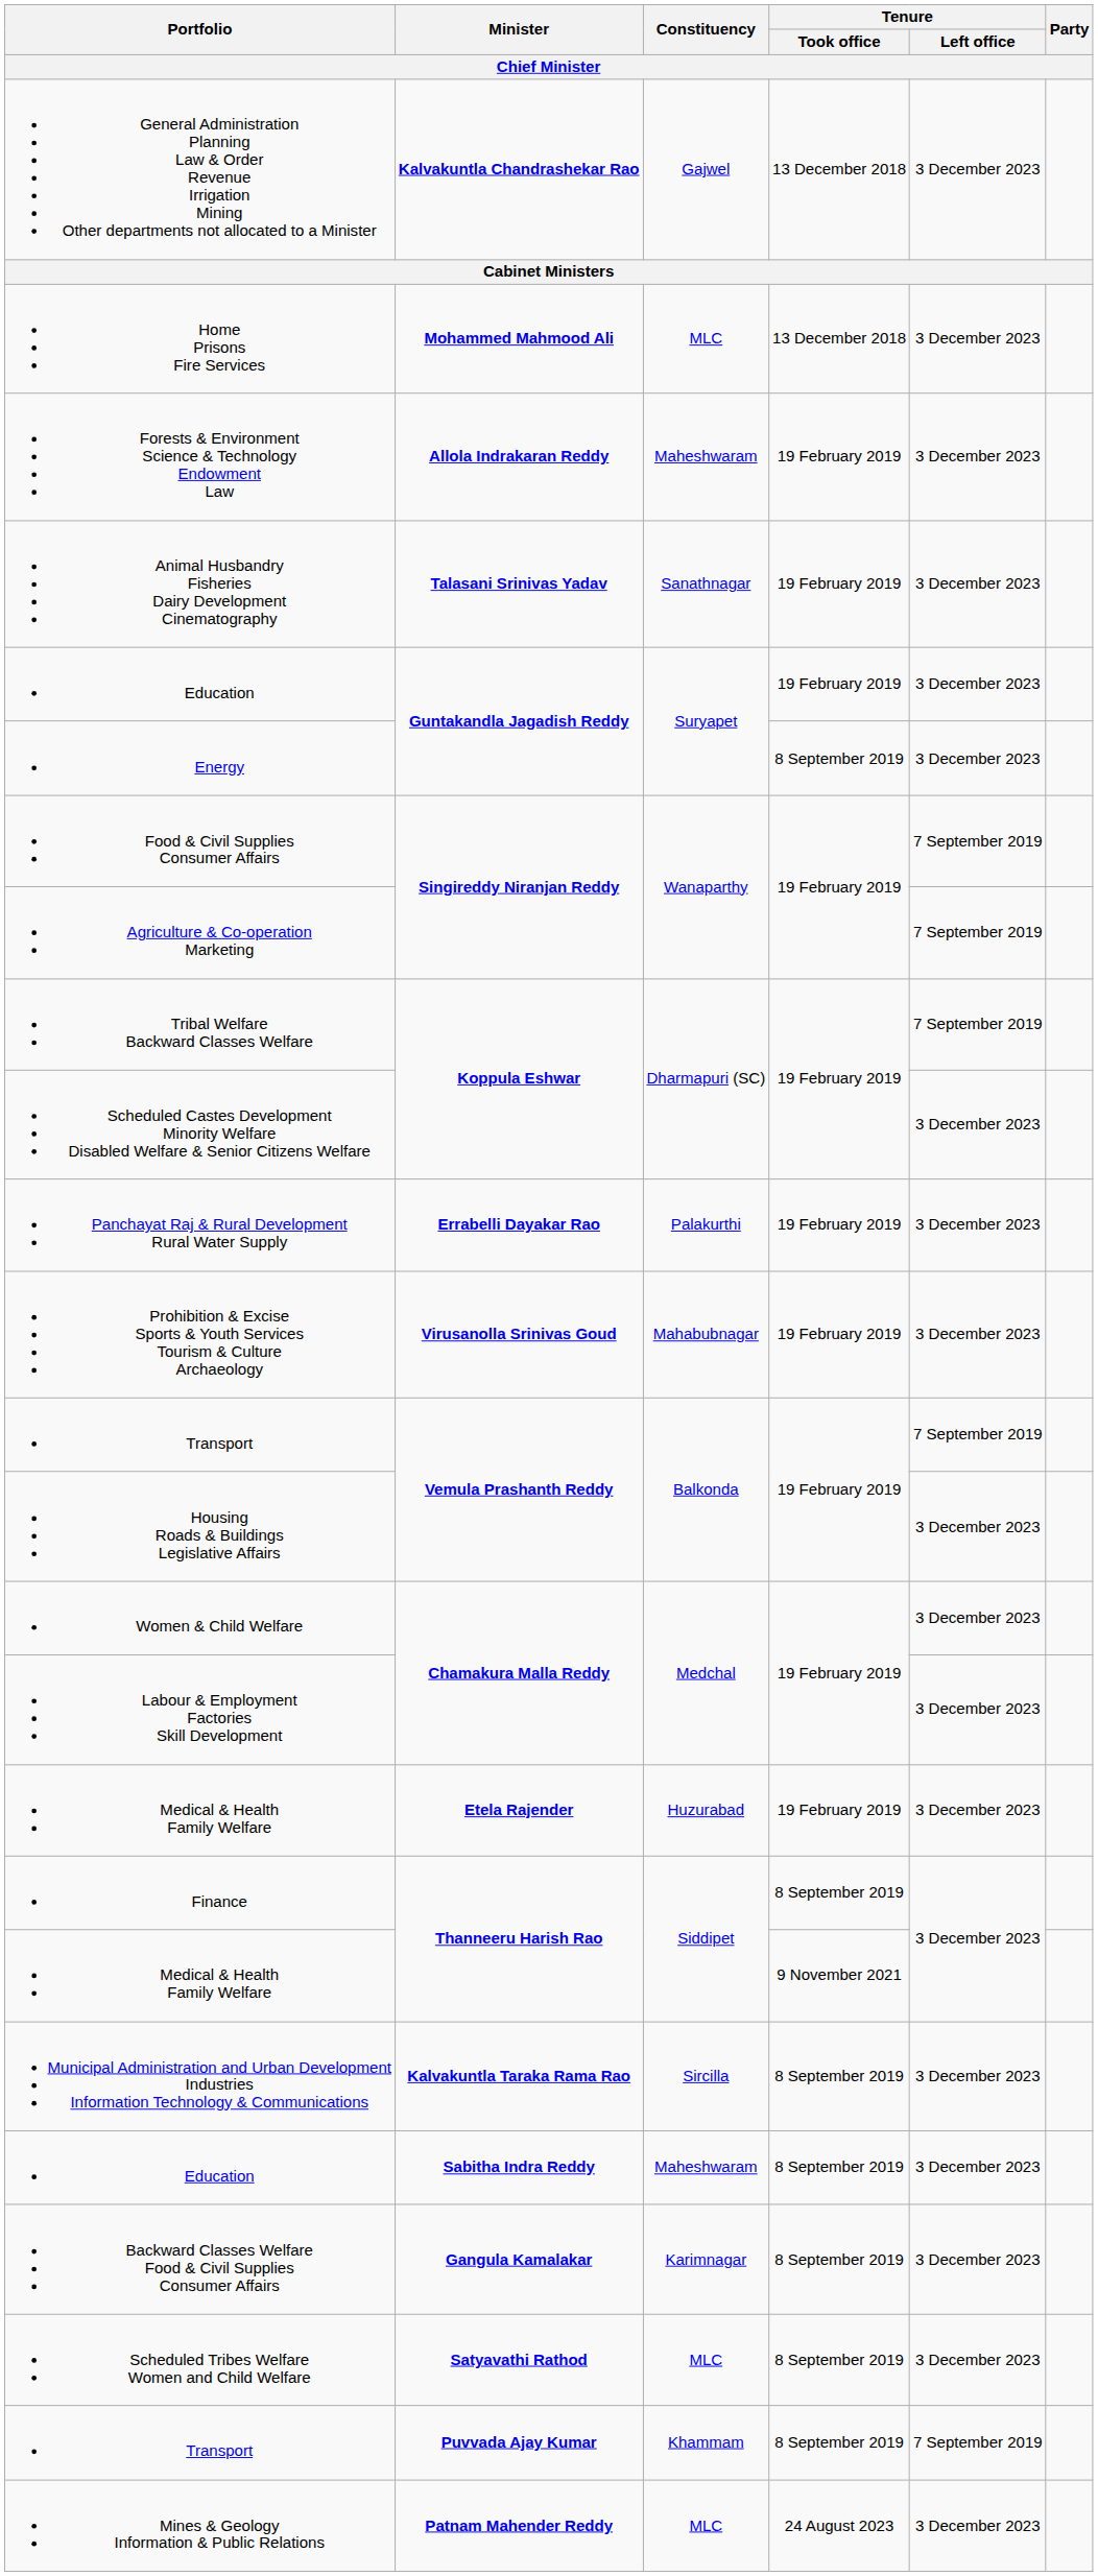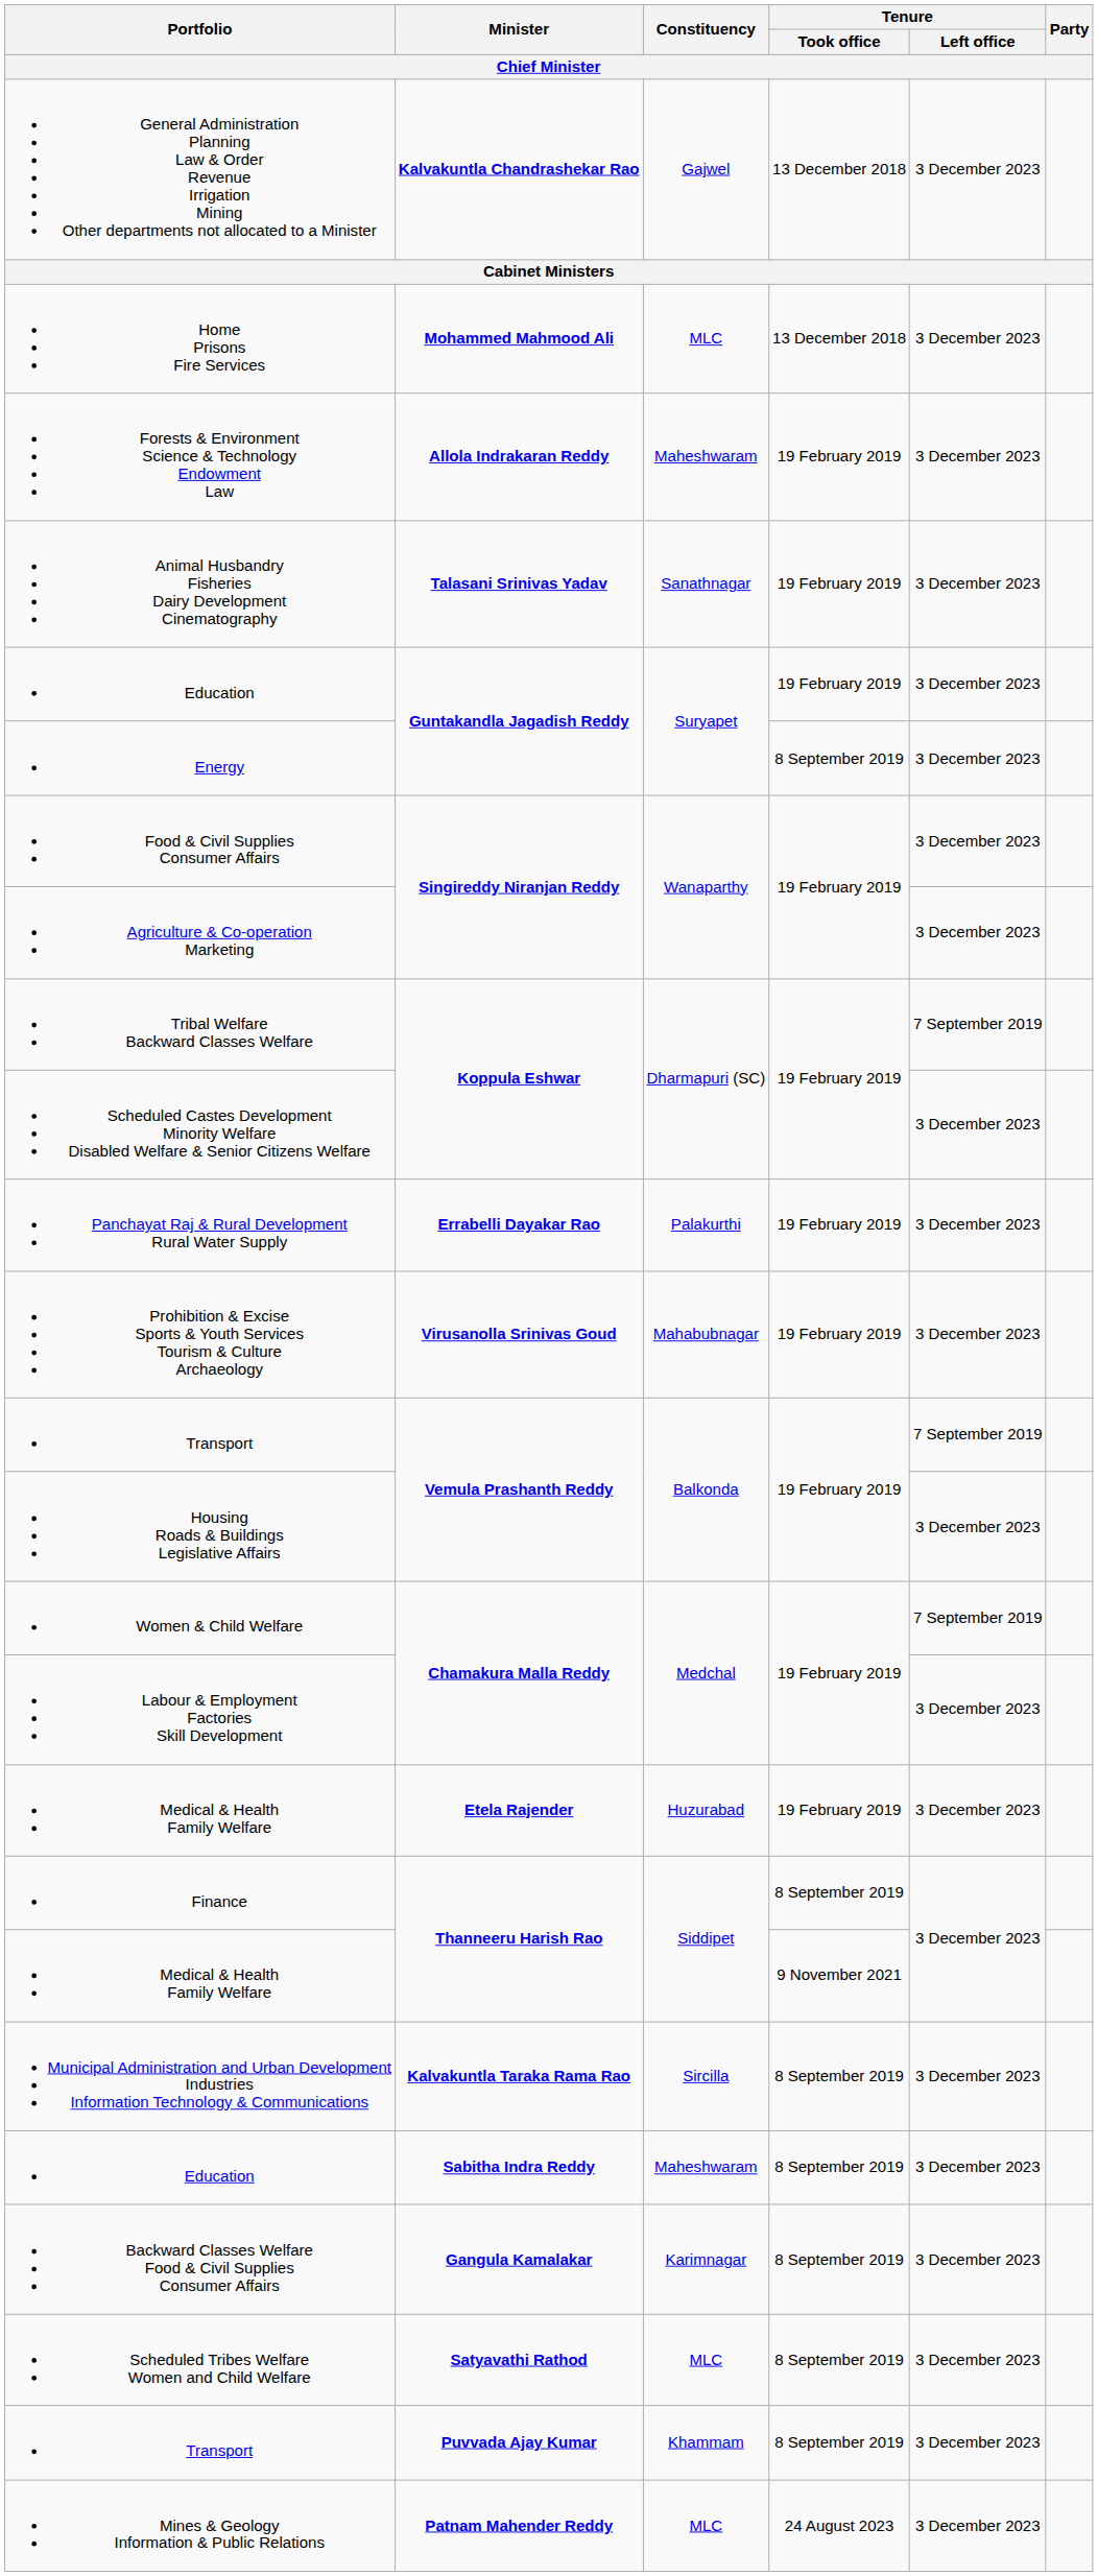 <table class ="wikitable">
 <tr style="text-align: center;">
 <th rowspan=2>Portfolio</th>
 <th rowspan=2>Minister</th>
 <th rowspan=2>Constituency</th>
 <th colspan=2>Tenure</th>
 <th rowspan=2 colspan="2" scope="col">Party</th>
 </tr>
 <tr style="text-align: center;">
 <th>Took office</th>
 <th>Left office</th>
 </tr>
 <tr style="text-align: center;">
 <th colspan=7><strong><a href='#'>Chief Minister</a></strong></th>
 </tr>
 <tr style="text-align: center;">
 <td><br><ul><li>General Administration</li><li>Planning</li><li>Law & Order</li><li>Revenue</li><li>Irrigation</li><li>Mining</li><li>Other departments not allocated to a Minister</li></ul></td>
 <td><strong><a href='#'>Kalvakuntla Chandrashekar Rao</a></strong></td>
 <td><a href='#'>Gajwel</a></td>
 <td>13 December 2018</td>
 <td>3 December 2023</td>
 <td></td>
 </tr>
 <tr style="text-align: center;">
 <th colspan=7><strong>Cabinet Ministers</strong></th>
 </tr>
 <tr style="text-align: center;">
 <td><br><ul><li>Home</li><li>Prisons</li><li>Fire Services</li></ul></td>
 <td><strong><a href='#'>Mohammed Mahmood Ali</a></strong></td>
 <td><a href='#'>MLC</a></td>
 <td>13 December 2018</td>
 <td>3 December 2023</td>
 <td></td>
 </tr>
 <tr style="text-align: center;">
 <td><br><ul><li>Forests & Environment</li><li>Science & Technology</li><li><a href='#'>Endowment</a></li><li>Law</li></ul></td>
 <td><strong><a href='#'>Allola Indrakaran Reddy</a></strong></td>
 <td><a href='#'>Maheshwaram</a></td>
 <td>19 February 2019</td>
 <td>3 December 2023</td>
 <td></td>
 </tr>
 <tr style="text-align: center;">
 <td><br><ul><li>Animal Husbandry</li><li>Fisheries</li><li>Dairy Development</li><li>Cinematography</li></ul></td>
 <td><strong><a href='#'>Talasani Srinivas Yadav</a></strong></td>
 <td><a href='#'>Sanathnagar</a></td>
 <td>19 February 2019</td>
 <td>3 December 2023</td>
 <td></td>
 </tr>
 <tr style="text-align: center;">
 <td><br><ul><li>Education</li></ul></td>
 <td rowspan=2><strong><a href='#'>Guntakandla Jagadish Reddy</a></strong></td>
 <td rowspan=2><a href='#'>Suryapet</a></td>
 <td>19 February 2019</td>
 <td>3 December 2023</td>
 <td></td>
 </tr>
 <tr style="text-align: center;">
 <td><br><ul><li><a href='#'>Energy</a></li></ul></td>
 <td>8 September 2019</td>
 <td>3 December 2023</td>
 </tr>
 <tr style="text-align: center;">
 <td><br><ul><li>Food & Civil Supplies</li><li>Consumer Affairs</li></ul></td>
 <td rowspan=2><strong><a href='#'>Singireddy Niranjan Reddy</a></strong></td>
 <td rowspan =2><a href='#'>Wanaparthy</a></td>
 <td rowspan=2>19 February 2019</td>
-<td>7 September 2019</td>
+<td>3 December 2023</td>
 <td></td>
 </tr>
 <tr style="text-align: center;">
 <td><br><ul><li><a href='#'>Agriculture & Co-operation</a></li><li>Marketing</li></ul></td>
-<td>7 September 2019</td>
+<td>3 December 2023</td>
 </tr>
 <tr style="text-align: center;">
 <td><br><ul><li>Tribal Welfare</li><li>Backward Classes Welfare</li></ul></td>
 <td rowspan=2><strong><a href='#'>Koppula Eshwar</a></strong></td>
 <td rowspan=2><a href='#'>Dharmapuri</a> (SC)</td>
 <td rowspan=2>19 February 2019</td>
 <td>7 September 2019</td>
 <td></td>
 </tr>
 <tr style="text-align: center;">
 <td><br><ul><li>Scheduled Castes Development</li><li>Minority Welfare</li><li>Disabled Welfare & Senior Citizens Welfare</li></ul></td>
 <td>3 December 2023</td>
 </tr>
 <tr style="text-align: center;">
 <td><br><ul><li><a href='#'>Panchayat Raj & Rural Development</a></li><li>Rural Water Supply</li></ul></td>
 <td><strong><a href='#'>Errabelli Dayakar Rao</a></strong></td>
 <td><a href='#'>Palakurthi</a></td>
 <td>19 February 2019</td>
 <td>3 December 2023</td>
 <td></td>
 </tr>
 <tr style="text-align: center;">
 <td><br><ul><li>Prohibition & Excise</li><li>Sports & Youth Services</li><li>Tourism & Culture</li><li>Archaeology</li></ul></td>
 <td><strong><a href='#'>Virusanolla Srinivas Goud</a></strong></td>
 <td><a href='#'>Mahabubnagar</a></td>
 <td>19 February 2019</td>
 <td>3 December 2023</td>
 <td></td>
 </tr>
 <tr style="text-align: center;">
 <td><br><ul><li>Transport</li></ul></td>
 <td rowspan=2><strong><a href='#'>Vemula Prashanth Reddy</a></strong></td>
 <td rowspan=2><a href='#'>Balkonda</a></td>
 <td rowspan=2>19 February 2019</td>
 <td>7 September 2019</td>
 <td></td>
 </tr>
 <tr style="text-align: center;">
 <td><br><ul><li>Housing</li><li>Roads & Buildings</li><li>Legislative Affairs</li></ul></td>
 <td>3 December 2023</td>
 </tr>
 <tr style="text-align: center;">
 <td><br><ul><li>Women & Child Welfare</li></ul></td>
 <td rowspan=2><strong><a href='#'>Chamakura Malla Reddy</a></strong></td>
 <td rowspan=2><a href='#'>Medchal</a></td>
 <td rowspan=2>19 February 2019</td>
-<td>3 December 2023</td>
+<td>7 September 2019</td>
 <td></td>
 </tr>
 <tr style="text-align: center;">
 <td><br><ul><li>Labour & Employment</li><li>Factories</li><li>Skill Development</li></ul></td>
 <td>3 December 2023</td>
 </tr>
 <tr style="text-align: center;">
 <td><br><ul><li>Medical & Health</li><li>Family Welfare</li></ul></td>
 <td><strong><a href='#'>Etela Rajender</a></strong></td>
 <td><a href='#'>Huzurabad</a></td>
 <td>19 February 2019</td>
 <td>3 December 2023</td>
 <td></td>
 </tr>
 <tr style="text-align: center;">
 <td><br><ul><li>Finance</li></ul></td>
 <td rowspan=2><strong><a href='#'>Thanneeru Harish Rao</a></strong></td>
 <td rowspan=2><a href='#'>Siddipet</a></td>
 <td>8 September 2019</td>
 <td rowspan=2>3 December 2023</td>
 <td></td>
 </tr>
 <tr style="text-align: center;">
 <td><br><ul><li>Medical & Health</li><li>Family Welfare</li></ul></td>
 <td>9 November 2021</td>
 </tr>
 <tr style="text-align: center;">
 <td><br><ul><li><a href='#'>Municipal Administration and Urban Development</a></li><li>Industries</li><li><a href='#'>Information Technology & Communications</a></li></ul></td>
 <td><strong><a href='#'>Kalvakuntla Taraka Rama Rao</a></strong></td>
 <td><a href='#'>Sircilla</a></td>
 <td>8 September 2019</td>
 <td>3 December 2023</td>
 <td></td>
 </tr>
 <tr style="text-align: center;">
 <td><br><ul><li><a href='#'>Education</a></li></ul></td>
 <td><strong><a href='#'>Sabitha Indra Reddy</a></strong></td>
 <td><a href='#'>Maheshwaram</a></td>
 <td>8 September 2019</td>
 <td>3 December 2023</td>
 <td></td>
 </tr>
 <tr style="text-align: center;">
 <td><br><ul><li>Backward Classes Welfare</li><li>Food & Civil Supplies</li><li>Consumer Affairs</li></ul></td>
 <td><strong><a href='#'>Gangula Kamalakar</a></strong></td>
 <td><a href='#'>Karimnagar</a></td>
 <td>8 September 2019</td>
 <td>3 December 2023</td>
 <td></td>
 </tr>
 <tr style="text-align: center;">
 <td><br><ul><li>Scheduled Tribes Welfare</li><li>Women and Child Welfare</li></ul></td>
 <td><strong><a href='#'>Satyavathi Rathod</a></strong></td>
 <td><a href='#'>MLC</a></td>
 <td>8 September 2019</td>
 <td>3 December 2023</td>
 <td></td>
 </tr>
 <tr style="text-align: center;">
 <td><br><ul><li><a href='#'>Transport</a></li></ul></td>
 <td><strong><a href='#'>Puvvada Ajay Kumar</a></strong></td>
 <td><a href='#'>Khammam</a></td>
 <td>8 September 2019</td>
-<td>7 September 2019</td>
+<td>3 December 2023</td>
 <td></td>
 </tr>
 <tr style="text-align: center;">
 <td><br><ul><li>Mines & Geology</li><li>Information & Public Relations</li></ul></td>
 <td><strong><a href='#'>Patnam Mahender Reddy</a></strong></td>
 <td><a href='#'>MLC</a></td>
 <td>24 August 2023</td>
 <td>3 December 2023</td>
 <td></td>
 </tr>
 </table>
